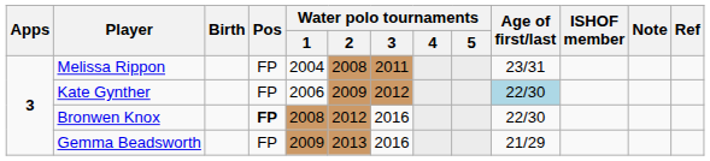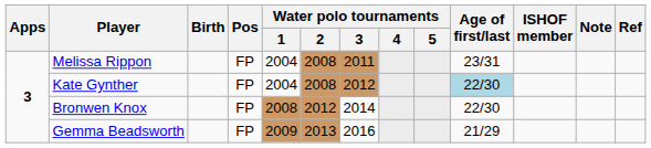 <table class="wikitable sortable" style="text-align: center; font-size: 90%; margin-left: 1em;">
 <tr>
 <th rowspan="2">Apps</th>
 <th rowspan="2">Player</th>
 <th rowspan="2">Birth</th>
 <th rowspan="2">Pos</th>
 <th colspan="5">Water polo tournaments</th>
 <th rowspan="2">Age of<br>first/last</th>
 <th rowspan="2">ISHOF<br>member</th>
 <th rowspan="2">Note</th>
 <th rowspan="2" class="unsortable">Ref</th>
 </tr>
 <tr>
 <th>1</th>
 <th style="width: 2em;" class="unsortable">2</th>
 <th style="width: 2em;" class="unsortable">3</th>
 <th style="width: 2em;" class="unsortable">4</th>
 <th style="width: 2em;" class="unsortable">5</th>
 </tr>
 <tr>
 <td rowspan="4"><strong>3</strong></td>
 <td style="text-align: left;" data-sort-value="Rippon, Melissa"><a href='#'>Melissa Rippon</a></td>
 <td></td>
 <td>FP</td>
 <td>2004</td>
 <td style="background-color: #cc9966;">2008</td>
 <td style="background-color: #cc9966;">2011</td>
 <td style="background-color: #ececec;"></td>
 <td style="background-color: #ececec;"></td>
 <td>23/31</td>
 <td></td>
 <td style="text-align: left;"></td>
 <td></td>
 </tr>
 <tr>
 <td style="text-align: left;" data-sort-value="Gynther, Kate"><a href='#'>Kate Gynther</a></td>
 <td></td>
 <td>FP</td>
-<td>2006</td>
-<td style="background-color: #cc9966;">2009</td>
+<td>2004</td>
+<td style="background-color: #cc9966;">2008</td>
 <td style="background-color: #cc9966;">2012</td>
 <td style="background-color: #ececec;"></td>
 <td style="background-color: #ececec;"></td>
 <td style="background: lightblue;">22/30</td>
 <td></td>
 <td style="text-align: left;"></td>
 <td></td>
 </tr>
 <tr>
 <td style="text-align: left;" data-sort-value="Knox, Bronwen"><a href='#'>Bronwen Knox</a></td>
 <td></td>
-<td><strong>FP</strong></td>
+<td>FP</td>
 <td style="background-color: #cc9966;">2008</td>
 <td style="background-color: #cc9966;">2012</td>
-<td>2016</td>
+<td>2014</td>
 <td style="background-color: #ececec;"></td>
 <td style="background-color: #ececec;"></td>
 <td>22/30</td>
 <td></td>
 <td style="text-align: left;"></td>
 <td></td>
 </tr>
 <tr>
 <td style="text-align: left;" data-sort-value="Beadsworth, Gemma"><a href='#'>Gemma Beadsworth</a></td>
 <td></td>
 <td>FP</td>
 <td style="background-color: #cc9966;">2009</td>
 <td style="background-color: #cc9966;">2013</td>
 <td>2016</td>
 <td style="background-color: #ececec;"></td>
 <td style="background-color: #ececec;"></td>
 <td>21/29</td>
 <td></td>
 <td style="text-align: left;"></td>
 <td></td>
 </tr>
 </table>
